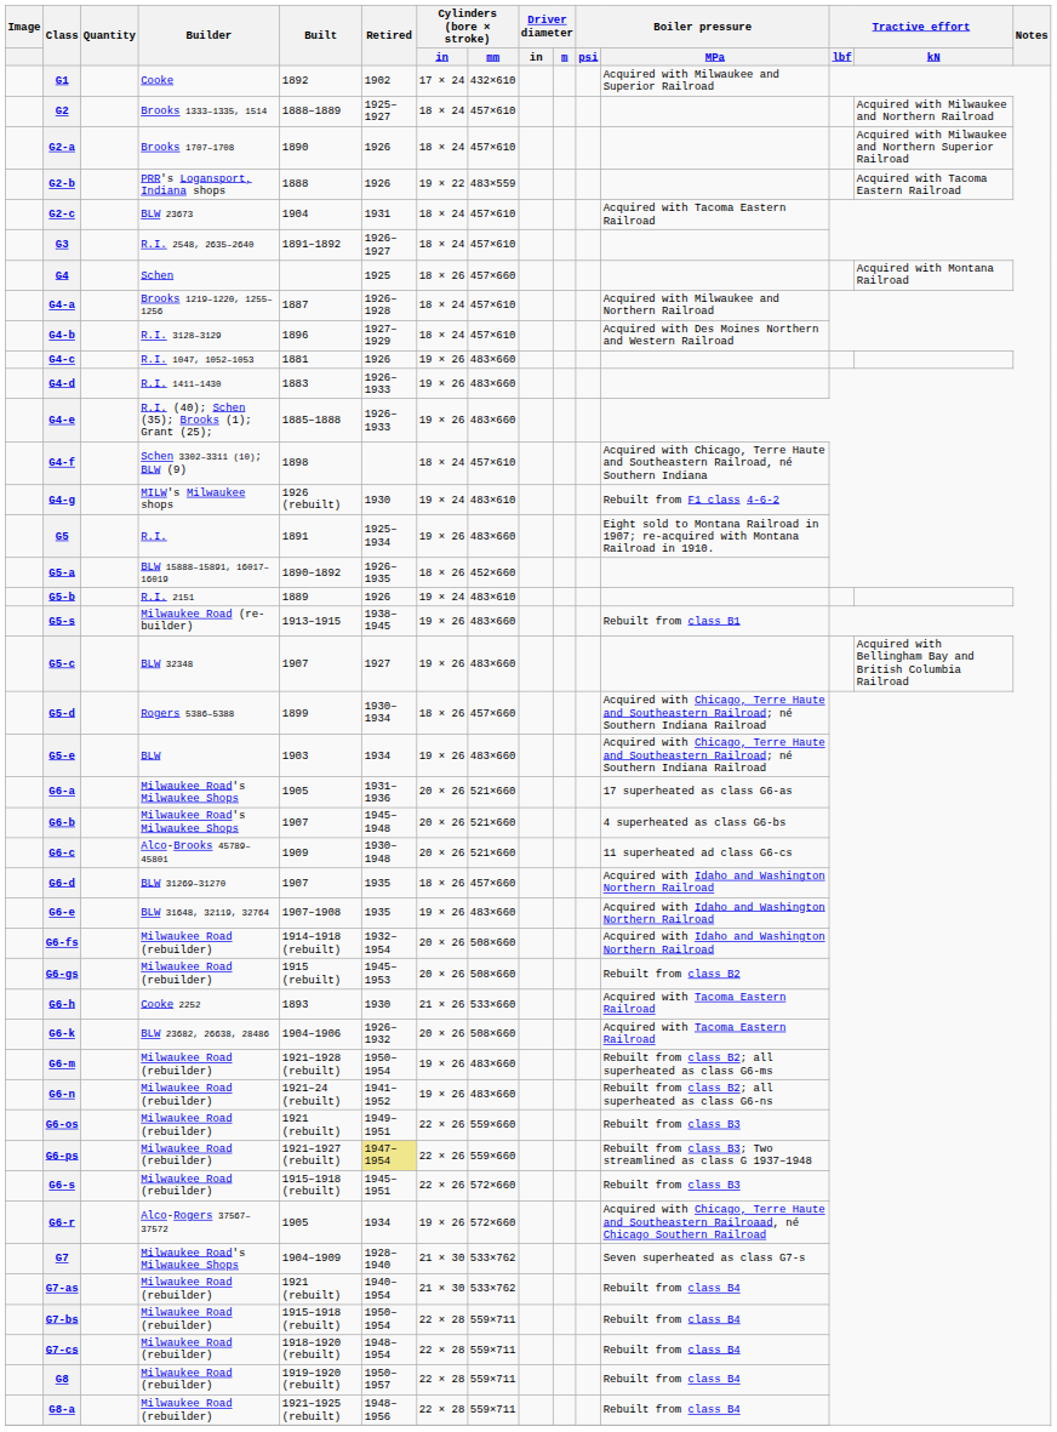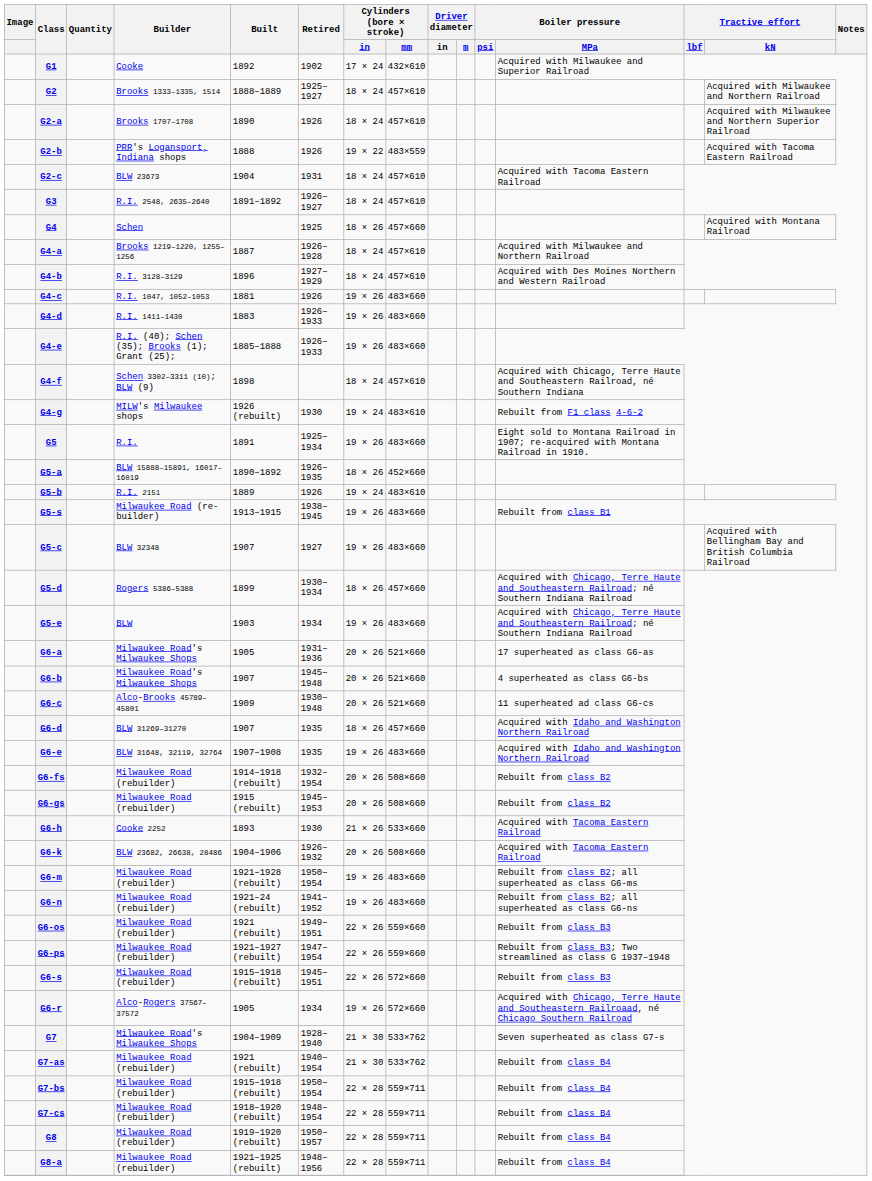 <table class="wikitable sortable">
 <tr>
 <th>Image</th>
 <th rowspan="2">Class</th>
 <th rowspan="2">Quantity</th>
 <th rowspan="2">Builder</th>
 <th rowspan="2">Built</th>
 <th rowspan="2">Retired</th>
 <th colspan="2">Cylinders<br>(bore × stroke)</th>
 <th colspan="2"><a href='#'>Driver</a><br>diameter</th>
 <th colspan="2">Boiler pressure</th>
 <th colspan="2"><a href='#'>Tractive effort</a></th>
 <th rowspan="2">Notes</th>
 </tr>
 <tr>
 <th></th>
 <th><a href='#'>in</a></th>
 <th><a href='#'>mm</a></th>
 <th>in</th>
 <th><a href='#'>m</a></th>
 <th><a href='#'>psi</a></th>
 <th><a href='#'>MPa</a></th>
 <th><a href='#'>lbf</a></th>
 <th><a href='#'>kN</a></th>
 </tr>
 <tr>
 <td></td>
 <th><a href='#'>G1</a></th>
 <td></td>
 <td><a href='#'>Cooke</a></td>
 <td>1892</td>
 <td>1902</td>
 <td>17 × 24</td>
 <td>432×610</td>
 <td></td>
 <td></td>
 <td></td>
 <td>Acquired with Milwaukee and Superior Railroad</td>
 </tr>
 <tr>
 <td></td>
 <th><a href='#'>G2</a></th>
 <td></td>
 <td><a href='#'>Brooks</a><small> 1333–1335, 1514</small></td>
 <td>1888–1889</td>
 <td>1925–1927</td>
 <td>18 × 24</td>
 <td>457×610</td>
 <td></td>
 <td></td>
 <td></td>
 <td></td>
 <td></td>
 <td>Acquired with Milwaukee and Northern Railroad</td>
 </tr>
 <tr>
 <td></td>
 <th><a href='#'>G2-a</a></th>
 <td></td>
 <td><a href='#'>Brooks</a><small> 1707–1708</small></td>
 <td>1890</td>
 <td>1926</td>
 <td>18 × 24</td>
 <td>457×610</td>
 <td></td>
 <td></td>
 <td></td>
 <td></td>
 <td></td>
 <td>Acquired with Milwaukee and Northern Superior Railroad</td>
 </tr>
 <tr>
 <td></td>
 <th><a href='#'>G2-b</a></th>
 <td></td>
 <td><a href='#'>PRR</a>'s <a href='#'>Logansport, Indiana</a> shops</td>
 <td>1888</td>
 <td>1926</td>
 <td>19 × 22</td>
 <td>483×559</td>
 <td></td>
 <td></td>
 <td></td>
 <td></td>
 <td></td>
 <td>Acquired with Tacoma Eastern Railroad</td>
 </tr>
 <tr>
 <td></td>
 <th><a href='#'>G2-c</a></th>
 <td></td>
 <td><a href='#'>BLW</a><small> 23673</small></td>
 <td>1904</td>
 <td>1931</td>
 <td>18 × 24</td>
 <td>457×610</td>
 <td></td>
 <td></td>
 <td></td>
 <td>Acquired with Tacoma Eastern Railroad</td>
 </tr>
 <tr>
 <td></td>
 <th><a href='#'>G3</a></th>
 <td></td>
 <td><a href='#'>R.I.</a><small> 2548, 2635–2640</small></td>
 <td>1891–1892</td>
 <td>1926–1927</td>
 <td>18 × 24</td>
 <td>457×610</td>
 <td></td>
 <td></td>
 <td></td>
 <td></td>
 </tr>
 <tr>
 <td></td>
 <th><a href='#'>G4</a></th>
 <td></td>
 <td><a href='#'>Schen</a></td>
 <td></td>
 <td>1925</td>
 <td>18 × 26</td>
 <td>457×660</td>
 <td></td>
 <td></td>
 <td></td>
 <td></td>
 <td></td>
 <td>Acquired with Montana Railroad</td>
 </tr>
 <tr>
 <td></td>
 <th><a href='#'>G4-a</a></th>
 <td></td>
 <td><a href='#'>Brooks</a><small> 1219–1220, 1255–1256</small></td>
 <td>1887</td>
 <td>1926–1928</td>
 <td>18 × 24</td>
 <td>457×610</td>
 <td></td>
 <td></td>
 <td></td>
 <td>Acquired with Milwaukee and Northern Railroad</td>
 </tr>
 <tr>
 <td></td>
 <th><a href='#'>G4-b</a></th>
 <td></td>
 <td><a href='#'>R.I.</a><small> 3128–3129</small></td>
 <td>1896</td>
 <td>1927–1929</td>
 <td>18 × 24</td>
 <td>457×610</td>
 <td></td>
 <td></td>
 <td></td>
 <td>Acquired with Des Moines Northern and Western Railroad</td>
 </tr>
 <tr>
 <td></td>
 <th><a href='#'>G4-c</a></th>
 <td></td>
 <td><a href='#'>R.I.</a><small> 1047, 1052–1053</small></td>
 <td>1881</td>
 <td>1926</td>
 <td>19 × 26</td>
 <td>483×660</td>
 <td></td>
 <td></td>
 <td></td>
 <td></td>
 <td></td>
 <td></td>
 </tr>
 <tr>
 <td></td>
 <th><a href='#'>G4-d</a></th>
 <td></td>
 <td><a href='#'>R.I.</a><small> 1411–1430</small></td>
 <td>1883</td>
 <td>1926–1933</td>
 <td>19 × 26</td>
 <td>483×660</td>
 <td></td>
 <td></td>
 <td></td>
 <td></td>
 </tr>
 <tr>
 <td></td>
 <th><a href='#'>G4-e</a></th>
 <td></td>
 <td><a href='#'>R.I.</a> (40); <a href='#'>Schen</a> (35); <a href='#'>Brooks</a> (1); Grant (25);</td>
 <td>1885–1888</td>
 <td>1926–1933</td>
 <td>19 × 26</td>
 <td>483×660</td>
 <td></td>
 <td></td>
 <td></td>
 </tr>
 <tr>
 <td></td>
 <th><a href='#'>G4-f</a></th>
 <td></td>
 <td><a href='#'>Schen</a><small> 3302–3311 (10)</small>; <a href='#'>BLW</a> (9)</td>
 <td>1898</td>
 <td></td>
 <td>18 × 24</td>
 <td>457×610</td>
 <td></td>
 <td></td>
 <td></td>
 <td>Acquired with Chicago, Terre Haute and Southeastern Railroad, né Southern Indiana</td>
 </tr>
 <tr>
 <td></td>
 <th><a href='#'>G4-g</a></th>
 <td></td>
 <td><a href='#'>MILW</a>'s <a href='#'>Milwaukee</a> shops</td>
 <td>1926 (rebuilt)</td>
 <td>1930</td>
 <td>19 × 24</td>
 <td>483×610</td>
 <td></td>
 <td></td>
 <td></td>
 <td>Rebuilt from <a href='#'>F1 class</a> <a href='#'>4-6-2</a></td>
 </tr>
 <tr>
 <td></td>
 <th><a href='#'>G5</a></th>
 <td></td>
 <td><a href='#'>R.I.</a></td>
 <td>1891</td>
 <td>1925–1934</td>
 <td>19 × 26</td>
 <td>483×660</td>
 <td></td>
 <td></td>
 <td></td>
 <td>Eight sold to Montana Railroad in 1907; re-acquired with Montana Railroad in 1910.</td>
 </tr>
 <tr>
 <td></td>
 <th><a href='#'>G5-a</a></th>
 <td></td>
 <td><a href='#'>BLW</a><small> 15888–15891, 16017–16019</small></td>
 <td>1890–1892</td>
 <td>1926–1935</td>
 <td>18 × 26</td>
 <td>452×660</td>
 <td></td>
 <td></td>
 <td></td>
 <td></td>
 </tr>
 <tr>
 <td></td>
 <th><a href='#'>G5-b</a></th>
 <td></td>
 <td><a href='#'>R.I.</a><small> 2151</small></td>
 <td>1889</td>
 <td>1926</td>
 <td>19 × 24</td>
 <td>483×610</td>
 <td></td>
 <td></td>
 <td></td>
 <td></td>
 <td></td>
 <td></td>
 </tr>
 <tr>
 <td></td>
 <th><a href='#'>G5-s</a></th>
 <td></td>
 <td><a href='#'>Milwaukee Road</a> (re-builder)</td>
 <td>1913–1915</td>
 <td>1938–1945</td>
 <td>19 × 26</td>
 <td>483×660</td>
 <td></td>
 <td></td>
 <td></td>
 <td>Rebuilt from <a href='#'>class B1</a></td>
 </tr>
 <tr>
 <td></td>
 <th><a href='#'>G5-c</a></th>
 <td></td>
 <td><a href='#'>BLW</a><small> 32348</small></td>
 <td>1907</td>
 <td>1927</td>
 <td>19 × 26</td>
 <td>483×660</td>
 <td></td>
 <td></td>
 <td></td>
 <td></td>
 <td></td>
 <td>Acquired with Bellingham Bay and British Columbia Railroad</td>
 </tr>
 <tr>
 <td></td>
 <th><a href='#'>G5-d</a></th>
 <td></td>
 <td><a href='#'>Rogers</a><small> 5386–5388</small></td>
 <td>1899</td>
 <td>1930–1934</td>
 <td>18 × 26</td>
 <td>457×660</td>
 <td></td>
 <td></td>
 <td></td>
 <td>Acquired with <a href='#'>Chicago, Terre Haute and Southeastern Railroad</a>; né Southern Indiana Railroad</td>
 </tr>
 <tr>
 <td></td>
 <th><a href='#'>G5-e</a></th>
 <td></td>
 <td><a href='#'>BLW</a></td>
 <td>1903</td>
 <td>1934</td>
 <td>19 × 26</td>
 <td>483×660</td>
 <td></td>
 <td></td>
 <td></td>
 <td>Acquired with <a href='#'>Chicago, Terre Haute and Southeastern Railroad</a>; né Southern Indiana Railroad</td>
 </tr>
 <tr>
 <td></td>
 <th><a href='#'>G6-a</a></th>
 <td></td>
 <td><a href='#'>Milwaukee Road</a>'s <a href='#'>Milwaukee Shops</a></td>
 <td>1905</td>
 <td>1931–1936</td>
 <td>20 × 26</td>
 <td>521×660</td>
 <td></td>
 <td></td>
 <td></td>
 <td>17 superheated as class G6-as</td>
 </tr>
 <tr>
 <td></td>
 <th><a href='#'>G6-b</a></th>
 <td></td>
 <td><a href='#'>Milwaukee Road</a>'s <a href='#'>Milwaukee Shops</a></td>
 <td>1907</td>
 <td>1945–1948</td>
 <td>20 × 26</td>
 <td>521×660</td>
 <td></td>
 <td></td>
 <td></td>
 <td>4 superheated as class G6-bs</td>
 </tr>
 <tr>
 <td></td>
 <th><a href='#'>G6-c</a></th>
 <td></td>
 <td><a href='#'>Alco</a>-<a href='#'>Brooks</a><small> 45789–45801</small></td>
 <td>1909</td>
 <td>1930–1948</td>
 <td>20 × 26</td>
 <td>521×660</td>
 <td></td>
 <td></td>
 <td></td>
 <td>11 superheated ad class G6-cs</td>
 </tr>
 <tr>
 <td></td>
 <th><a href='#'>G6-d</a></th>
 <td></td>
 <td><a href='#'>BLW</a><small> 31269–31270</small></td>
 <td>1907</td>
 <td>1935</td>
 <td>18 × 26</td>
 <td>457×660</td>
 <td></td>
 <td></td>
 <td></td>
 <td>Acquired with <a href='#'>Idaho and Washington Northern Railroad</a></td>
 </tr>
 <tr>
 <td></td>
 <th><a href='#'>G6-e</a></th>
 <td></td>
 <td><a href='#'>BLW</a><small> 31648, 32119, 32764</small></td>
 <td>1907–1908</td>
 <td>1935</td>
 <td>19 × 26</td>
 <td>483×660</td>
 <td></td>
 <td></td>
 <td></td>
 <td>Acquired with <a href='#'>Idaho and Washington Northern Railroad</a></td>
 </tr>
 <tr>
 <td></td>
 <th><a href='#'>G6-fs</a></th>
 <td></td>
 <td><a href='#'>Milwaukee Road</a> (rebuilder)</td>
 <td>1914–1918 (rebuilt)</td>
 <td>1932–1954</td>
 <td>20 × 26</td>
 <td>508×660</td>
 <td></td>
 <td></td>
 <td></td>
-<td>Acquired with <a href='#'>Idaho and Washington Northern Railroad</a></td>
+<td>Rebuilt from <a href='#'>class B2</a></td>
 </tr>
 <tr>
 <td></td>
 <th><a href='#'>G6-gs</a></th>
 <td></td>
 <td><a href='#'>Milwaukee Road</a> (rebuilder)</td>
 <td>1915 (rebuilt)</td>
 <td>1945–1953</td>
 <td>20 × 26</td>
 <td>508×660</td>
 <td></td>
 <td></td>
 <td></td>
 <td>Rebuilt from <a href='#'>class B2</a></td>
 </tr>
 <tr>
 <td></td>
 <th><a href='#'>G6-h</a></th>
 <td></td>
 <td><a href='#'>Cooke</a><small> 2252</small></td>
 <td>1893</td>
 <td>1930</td>
 <td>21 × 26</td>
 <td>533×660</td>
 <td></td>
 <td></td>
 <td></td>
 <td>Acquired with <a href='#'>Tacoma Eastern Railroad</a></td>
 </tr>
 <tr>
 <td></td>
 <th><a href='#'>G6-k</a></th>
 <td></td>
 <td><a href='#'>BLW</a><small> 23682, 26638, 28486</small></td>
 <td>1904–1906</td>
 <td>1926–1932</td>
 <td>20 × 26</td>
 <td>508×660</td>
 <td></td>
 <td></td>
 <td></td>
 <td>Acquired with <a href='#'>Tacoma Eastern Railroad</a></td>
 </tr>
 <tr>
 <td></td>
 <th><a href='#'>G6-m</a></th>
 <td></td>
 <td><a href='#'>Milwaukee Road</a> (rebuilder)</td>
 <td>1921–1928 (rebuilt)</td>
 <td>1950–1954</td>
 <td>19 × 26</td>
 <td>483×660</td>
 <td></td>
 <td></td>
 <td></td>
 <td>Rebuilt from <a href='#'>class B2</a>; all superheated as class G6-ms</td>
 </tr>
 <tr>
 <td></td>
 <th><a href='#'>G6-n</a></th>
 <td></td>
 <td><a href='#'>Milwaukee Road</a> (rebuilder)</td>
 <td>1921–24 (rebuilt)</td>
 <td>1941–1952</td>
 <td>19 × 26</td>
 <td>483×660</td>
 <td></td>
 <td></td>
 <td></td>
 <td>Rebuilt from <a href='#'>class B2</a>; all superheated as class G6-ns</td>
 </tr>
 <tr>
 <td></td>
 <th><a href='#'>G6-os</a></th>
 <td></td>
 <td><a href='#'>Milwaukee Road</a> (rebuilder)</td>
 <td>1921 (rebuilt)</td>
 <td>1949–1951</td>
 <td>22 × 26</td>
 <td>559×660</td>
 <td></td>
 <td></td>
 <td></td>
 <td>Rebuilt from <a href='#'>class B3</a></td>
 </tr>
 <tr>
 <td></td>
 <th><a href='#'>G6-ps</a></th>
 <td></td>
 <td><a href='#'>Milwaukee Road</a> (rebuilder)</td>
 <td>1921–1927 (rebuilt)</td>
-<td style="background: khaki;">1947–1954</td>
+<td>1947–1954</td>
 <td>22 × 26</td>
 <td>559×660</td>
 <td></td>
 <td></td>
 <td></td>
 <td>Rebuilt from <a href='#'>class B3</a>; Two streamlined as class G 1937–1948</td>
 </tr>
 <tr>
 <td></td>
 <th><a href='#'>G6-s</a></th>
 <td></td>
 <td><a href='#'>Milwaukee Road</a> (rebuilder)</td>
 <td>1915–1918 (rebuilt)</td>
 <td>1945–1951</td>
 <td>22 × 26</td>
 <td>572×660</td>
 <td></td>
 <td></td>
 <td></td>
 <td>Rebuilt from <a href='#'>class B3</a></td>
 </tr>
 <tr>
 <td></td>
 <th><a href='#'>G6-r</a></th>
 <td></td>
 <td><a href='#'>Alco</a>-<a href='#'>Rogers</a><small> 37567–37572</small></td>
 <td>1905</td>
 <td>1934</td>
 <td>19 × 26</td>
 <td>572×660</td>
 <td></td>
 <td></td>
 <td></td>
 <td>Acquired with <a href='#'>Chicago, Terre Haute and Southeastern Railroaad</a>, né <a href='#'>Chicago Southern Railroad</a></td>
 </tr>
 <tr>
 <td></td>
 <th><a href='#'>G7</a></th>
 <td></td>
 <td><a href='#'>Milwaukee Road</a>'s <a href='#'>Milwaukee Shops</a></td>
 <td>1904–1909</td>
 <td>1928–1940</td>
 <td>21 × 30</td>
 <td>533×762</td>
 <td></td>
 <td></td>
 <td></td>
 <td>Seven superheated as class G7-s</td>
 </tr>
 <tr>
 <td></td>
 <th><a href='#'>G7-as</a></th>
 <td></td>
 <td><a href='#'>Milwaukee Road</a> (rebuilder)</td>
 <td>1921 (rebuilt)</td>
 <td>1940–1954</td>
 <td>21 × 30</td>
 <td>533×762</td>
 <td></td>
 <td></td>
 <td></td>
 <td>Rebuilt from <a href='#'>class B4</a></td>
 </tr>
 <tr>
 <td></td>
 <th><a href='#'>G7-bs</a></th>
 <td></td>
 <td><a href='#'>Milwaukee Road</a> (rebuilder)</td>
 <td>1915–1918 (rebuilt)</td>
 <td>1950–1954</td>
 <td>22 × 28</td>
 <td>559×711</td>
 <td></td>
 <td></td>
 <td></td>
 <td>Rebuilt from <a href='#'>class B4</a></td>
 </tr>
 <tr>
 <td></td>
 <th><a href='#'>G7-cs</a></th>
 <td></td>
 <td><a href='#'>Milwaukee Road</a> (rebuilder)</td>
 <td>1918–1920 (rebuilt)</td>
 <td>1948–1954</td>
 <td>22 × 28</td>
 <td>559×711</td>
 <td></td>
 <td></td>
 <td></td>
 <td>Rebuilt from <a href='#'>class B4</a></td>
 </tr>
 <tr>
 <td></td>
 <th><a href='#'>G8</a></th>
 <td></td>
 <td><a href='#'>Milwaukee Road</a> (rebuilder)</td>
 <td>1919–1920 (rebuilt)</td>
 <td>1950–1957</td>
 <td>22 × 28</td>
 <td>559×711</td>
 <td></td>
 <td></td>
 <td></td>
 <td>Rebuilt from <a href='#'>class B4</a></td>
 </tr>
 <tr>
 <td></td>
 <th><a href='#'>G8-a</a></th>
 <td></td>
 <td><a href='#'>Milwaukee Road</a> (rebuilder)</td>
 <td>1921–1925 (rebuilt)</td>
 <td>1948–1956</td>
 <td>22 × 28</td>
 <td>559×711</td>
 <td></td>
 <td></td>
 <td></td>
 <td>Rebuilt from <a href='#'>class B4</a></td>
 </tr>
 <tr>
 </tr>
 </table>
